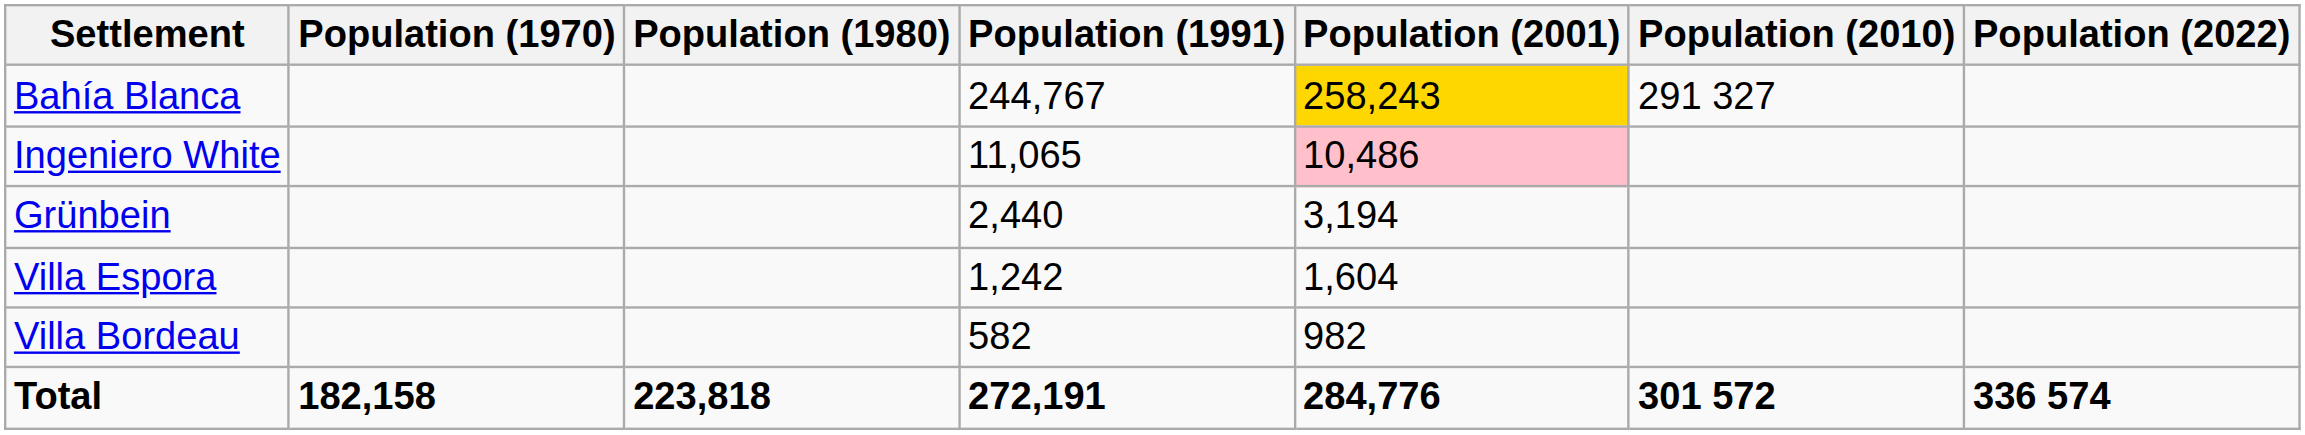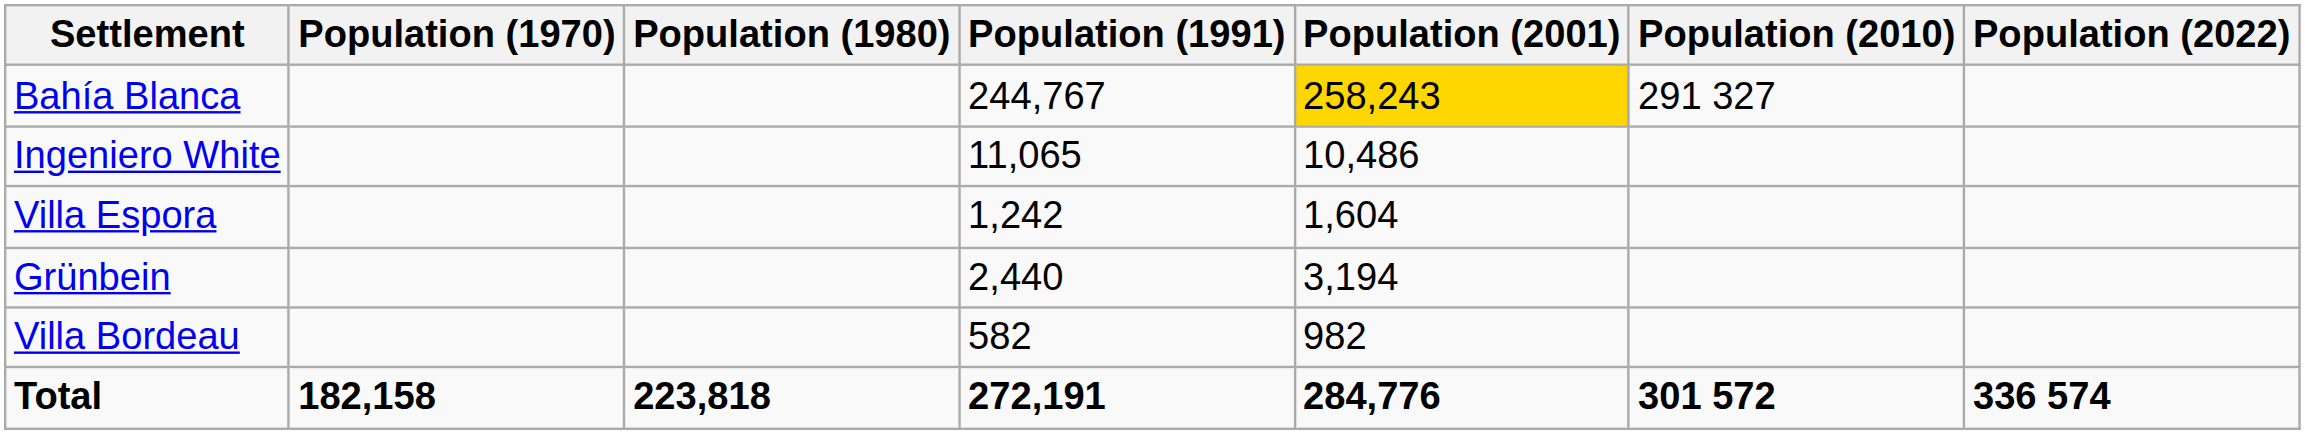 <table border=0 class="wikitable">
 <tr>
 <th rowspan=1>Settlement </th>
 <th>Population  (1970)</th>
 <th>Population (1980)</th>
 <th rowspan="1">Population (1991)</th>
 <th rowspan="1">Population (2001)</th>
 <th>Population (2010)</th>
 <th>Population (2022)</th>
 </tr>
 <tr>
 <td><a href='#'>Bahía Blanca</a></td>
 <td></td>
 <td></td>
 <td>244,767</td>
 <td style="background: gold;">258,243</td>
 <td>291 327</td>
 <td></td>
 </tr>
 <tr>
 <td><a href='#'>Ingeniero White</a></td>
 <td></td>
 <td></td>
 <td>11,065</td>
-<td style="background: pink;">10,486</td>
+<td>10,486</td>
+<td></td>
+<td></td>
+</tr>
+<tr>
+<td><a href='#'>Villa Espora</a></td>
+<td></td>
+<td></td>
+<td>1,242</td>
+<td>1,604</td>
 <td></td>
 <td></td>
 </tr>
 <tr>
 <td><a href='#'>Grünbein</a></td>
 <td></td>
 <td></td>
 <td>2,440</td>
 <td>3,194</td>
-<td></td>
-<td></td>
-</tr>
-<tr>
-<td><a href='#'>Villa Espora</a></td>
-<td></td>
-<td></td>
-<td>1,242</td>
-<td>1,604</td>
 <td></td>
 <td></td>
 </tr>
 <tr>
 <td><a href='#'>Villa Bordeau</a></td>
 <td></td>
 <td></td>
 <td>582</td>
 <td>982</td>
 <td></td>
 <td></td>
 </tr>
 <tr>
 <td><strong>Total</strong></td>
 <td><strong>182,158</strong></td>
 <td><strong>223,818</strong></td>
 <td><strong>272,191</strong></td>
 <td><strong>284,776</strong></td>
 <td><strong>301 572</strong></td>
 <td><strong>336 574</strong> </td>
 </tr>
 </table>
